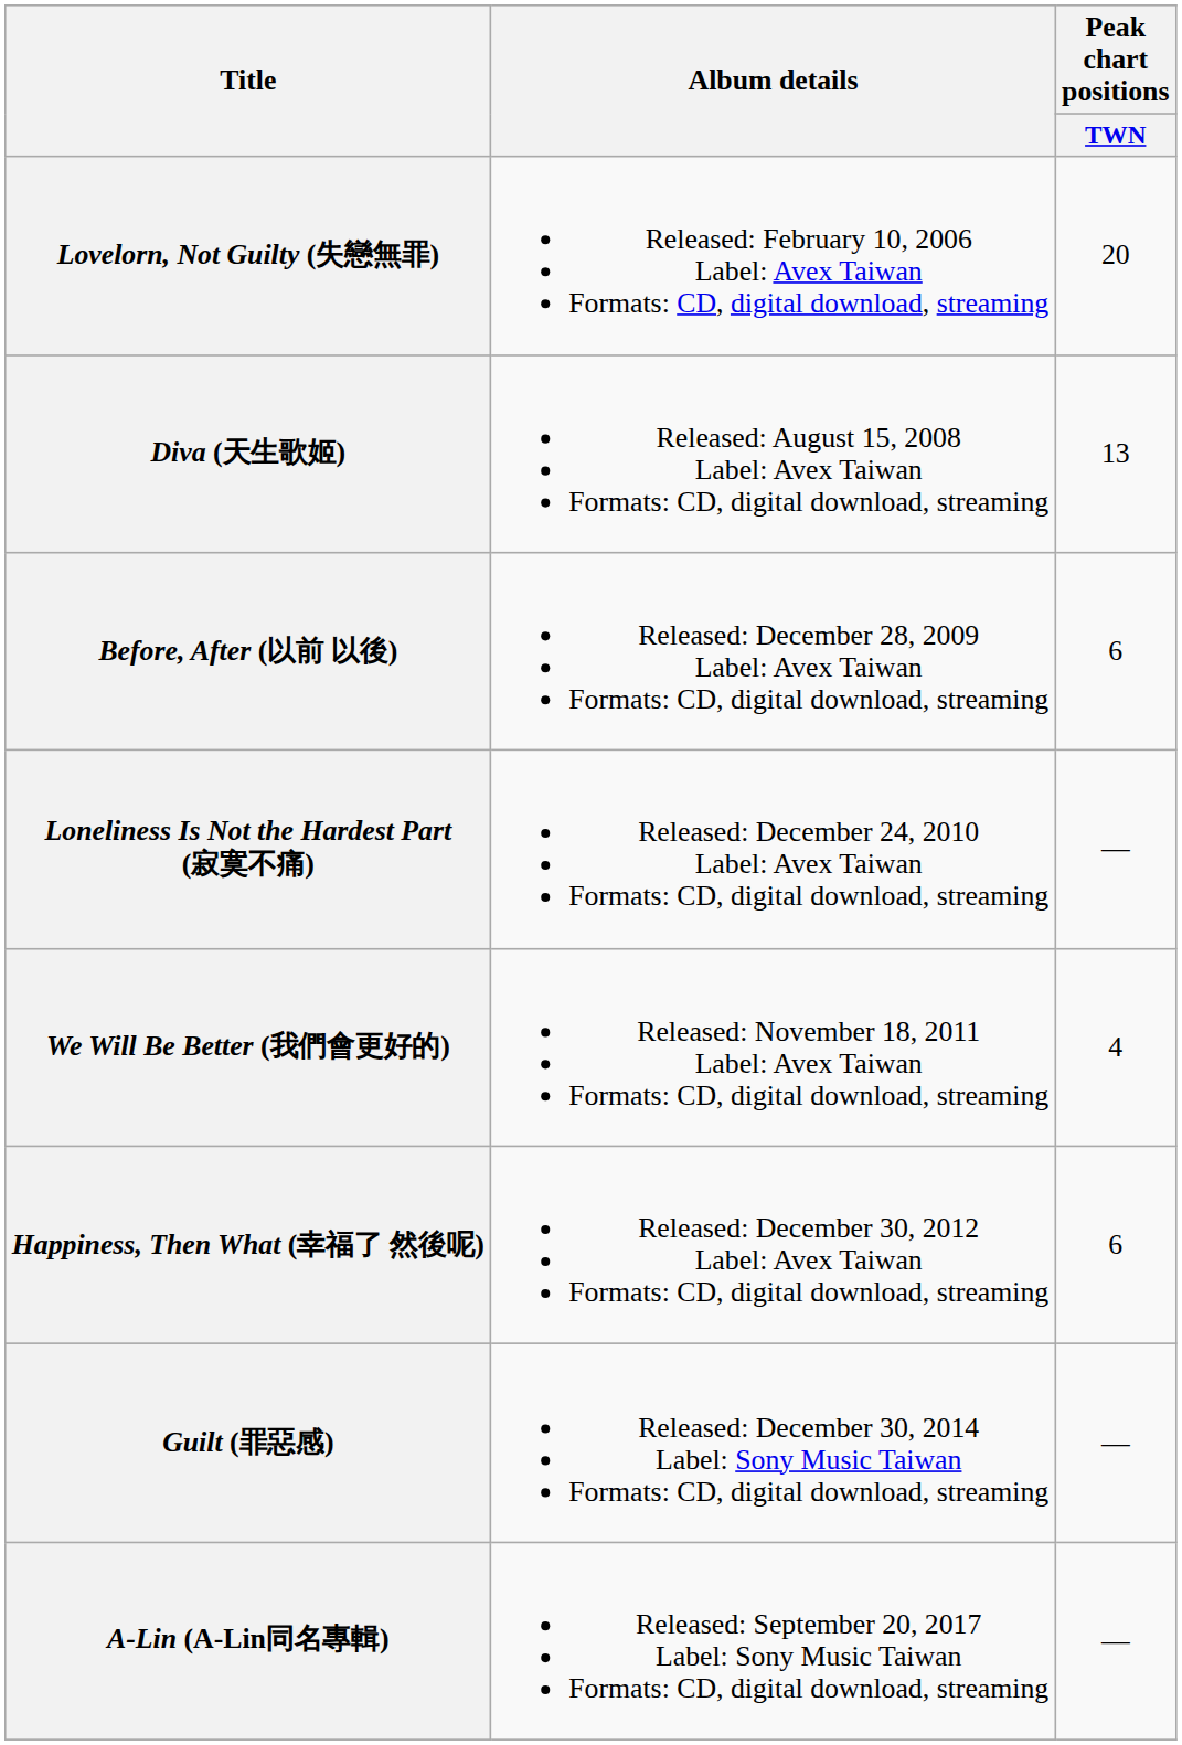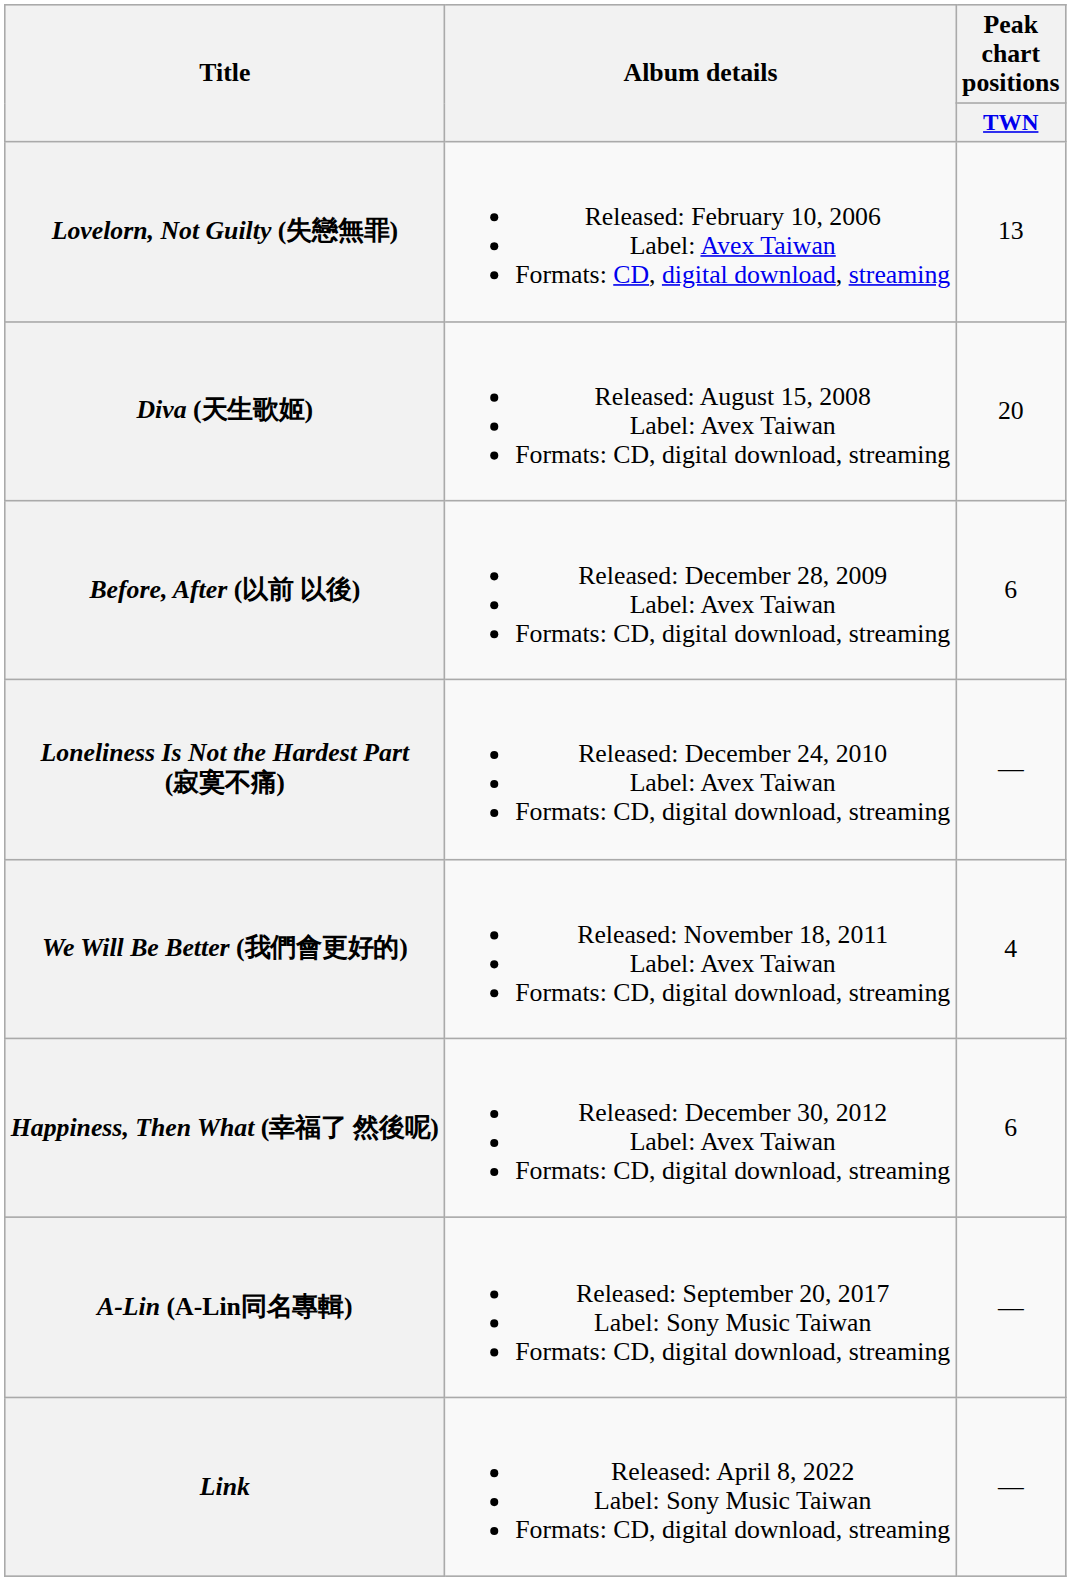 <table class="wikitable plainrowheaders" style="text-align:center;">
 <tr>
 <th rowspan="2">Title</th>
 <th rowspan="2">Album details</th>
 <th>Peak chart positions</th>
 </tr>
 <tr>
 <th scope="col" style="width:3em;font-size:90%;"><a href='#'>TWN</a><br></th>
 </tr>
 <tr>
 <th scope="row"><em>Lovelorn, Not Guilty</em> (失戀無罪)</th>
 <td><br><ul><li>Released: February 10, 2006</li><li>Label: <a href='#'>Avex Taiwan</a></li><li>Formats: <a href='#'>CD</a>, <a href='#'>digital download</a>, <a href='#'>streaming</a></li></ul></td>
-<td>20</td>
+<td>13</td>
 </tr>
 <tr>
 <th scope="row"><em>Diva</em> (天生歌姬)</th>
 <td><br><ul><li>Released: August 15, 2008</li><li>Label: Avex Taiwan</li><li>Formats: CD, digital download, streaming</li></ul></td>
-<td>13</td>
+<td>20</td>
 </tr>
 <tr>
 <th scope="row"><em>Before, After</em> (以前 以後)</th>
 <td><br><ul><li>Released: December 28, 2009</li><li>Label: Avex Taiwan</li><li>Formats: CD, digital download, streaming</li></ul></td>
 <td>6</td>
 </tr>
 <tr>
 <th scope="row"><em>Loneliness Is Not the Hardest Part</em><br>(寂寞不痛)</th>
 <td><br><ul><li>Released: December 24, 2010</li><li>Label: Avex Taiwan</li><li>Formats: CD, digital download, streaming</li></ul></td>
 <td>—</td>
 </tr>
 <tr>
 <th scope="row"><em>We Will Be Better</em> (我們會更好的)</th>
 <td><br><ul><li>Released: November 18, 2011</li><li>Label: Avex Taiwan</li><li>Formats: CD, digital download, streaming</li></ul></td>
 <td>4</td>
 </tr>
 <tr>
 <th scope="row"><em>Happiness, Then What</em> (幸福了 然後呢)</th>
 <td><br><ul><li>Released: December 30, 2012</li><li>Label: Avex Taiwan</li><li>Formats: CD, digital download, streaming</li></ul></td>
 <td>6</td>
 </tr>
 <tr>
-<th scope="row"><em>Guilt</em> (罪惡感)</th>
-<td><br><ul><li>Released: December 30, 2014</li><li>Label: <a href='#'>Sony Music Taiwan</a></li><li>Formats: CD, digital download, streaming</li></ul></td>
-<td>—</td>
-</tr>
-<tr>
 <th scope="row"><em>A-Lin</em> (A-Lin同名專輯)</th>
 <td><br><ul><li>Released: September 20, 2017</li><li>Label: Sony Music Taiwan</li><li>Formats: CD, digital download, streaming</li></ul></td>
 <td>—</td>
 </tr>
+<tr>
+<th scope="row"><em>Link</em></th>
+<td><br><ul><li>Released: April 8, 2022</li><li>Label: Sony Music Taiwan</li><li>Formats: CD, digital download, streaming</li></ul></td>
+<td>—</td>
+</tr>
 </table>
